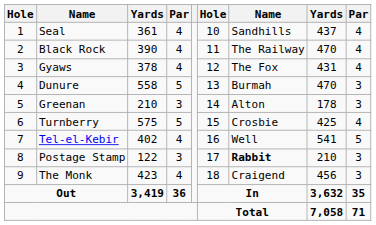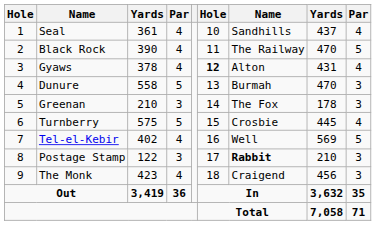 <table class=wikitable>
 <tr>
 <th>Hole</th>
 <th>Name</th>
 <th>Yards</th>
 <th>Par</th>
 <th></th>
 <th>Hole</th>
 <th>Name</th>
 <th>Yards</th>
 <th>Par</th>
 </tr>
 <tr>
 <td align=center>1</td>
 <td>Seal</td>
 <td align=center>361</td>
 <td align="center">4</td>
 <td rowspan=10></td>
 <td align=center>10</td>
 <td>Sandhills</td>
 <td align=center>437</td>
 <td align="center">4</td>
 </tr>
 <tr>
 <td align=center>2</td>
 <td>Black Rock</td>
 <td align=center>390</td>
 <td align="center">4</td>
 <td align=center>11</td>
 <td>The Railway</td>
 <td align=center>470</td>
-<td align="center">4</td>
+<td align="center">5</td>
 </tr>
 <tr>
 <td align=center>3</td>
 <td>Gyaws</td>
 <td align=center>378</td>
 <td align="center">4</td>
-<td align=center>12</td>
-<td>The Fox</td>
+<td align=center><strong>12</strong></td>
+<td>Alton</td>
 <td align=center>431</td>
 <td align=center>4</td>
 </tr>
 <tr>
 <td align=center>4</td>
 <td>Dunure</td>
 <td align=center>558</td>
 <td align="center">5</td>
 <td align=center>13</td>
 <td>Burmah</td>
 <td align=center>470</td>
 <td align="center">3</td>
 </tr>
 <tr>
 <td align=center>5</td>
 <td>Greenan</td>
 <td align=center>210</td>
 <td align=center>3</td>
 <td align=center>14</td>
-<td>Alton</td>
+<td>The Fox</td>
 <td align=center>178</td>
 <td align=center>3</td>
 </tr>
 <tr>
 <td align=center>6</td>
 <td>Turnberry</td>
 <td align=center>575</td>
 <td align="center">5</td>
 <td align=center>15</td>
 <td>Crosbie</td>
-<td align=center>425</td>
+<td align=center>445</td>
 <td align="center">4</td>
 </tr>
 <tr>
 <td align=center>7</td>
 <td><a href='#'>Tel-el-Kebir</a></td>
 <td align=center>402</td>
 <td align="center">4</td>
 <td align=center>16</td>
 <td>Well</td>
-<td align=center>541</td>
+<td align=center>569</td>
 <td align="center">5</td>
 </tr>
 <tr>
 <td align=center>8</td>
 <td>Postage Stamp</td>
 <td align=center>122</td>
 <td align="center">3</td>
 <td align=center>17</td>
 <td><strong>Rabbit</strong></td>
 <td align=center>210</td>
 <td align="center">3</td>
 </tr>
 <tr>
 <td align=center>9</td>
 <td>The Monk</td>
 <td align=center>423</td>
 <td align=center>4</td>
 <td align=center>18</td>
 <td>Craigend</td>
 <td align=center>456</td>
 <td align=center>3</td>
 </tr>
 <tr>
 <td colspan=2 align=center><strong>Out</strong></td>
 <td align=center><strong>3,419</strong></td>
 <td align=center><strong>36</strong></td>
 <td colspan=2 align=center><strong>In</strong></td>
 <td align=center><strong>3,632</strong></td>
 <td align=center><strong>35</strong></td>
 </tr>
 <tr>
 <td colspan=5></td>
 <td colspan=2 align=center><strong>Total</strong></td>
 <td align=center><strong>7,058</strong></td>
 <td align=center><strong>71</strong></td>
 </tr>
 </table>
